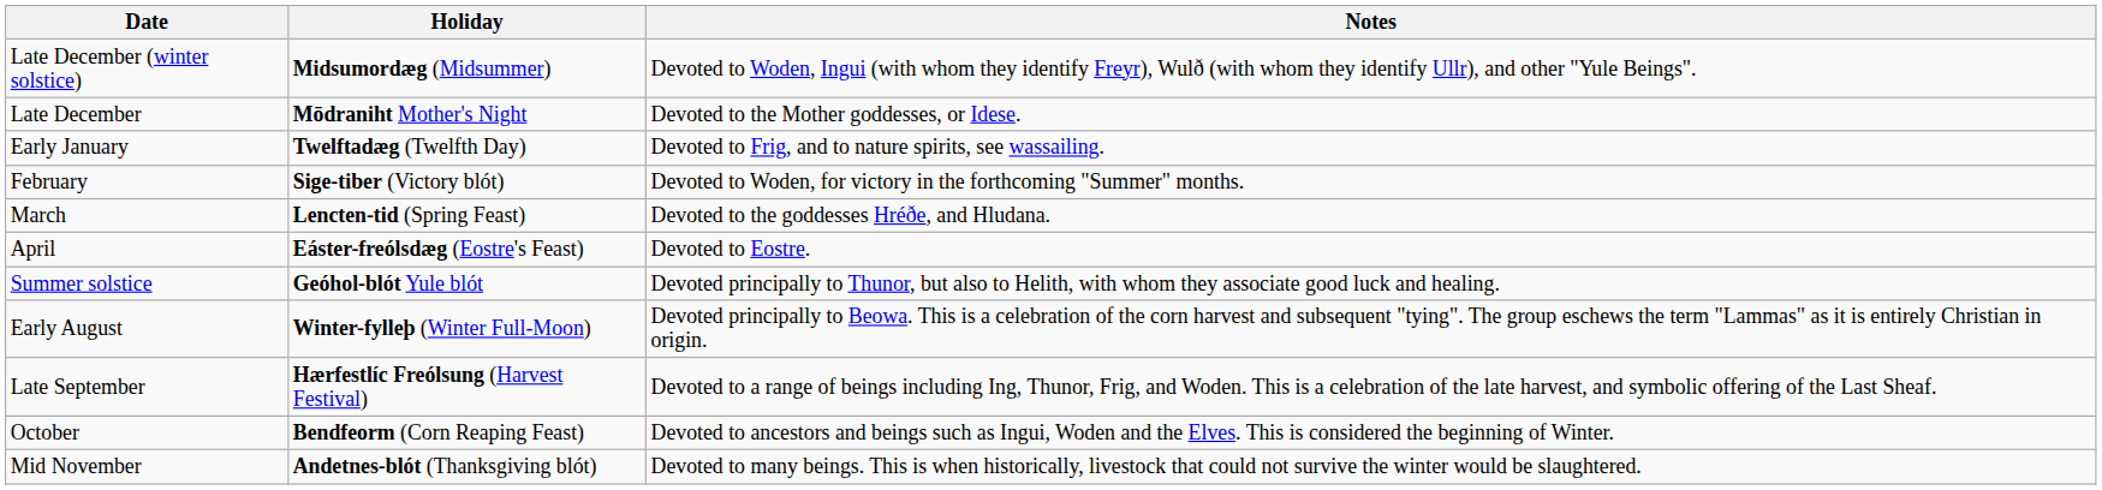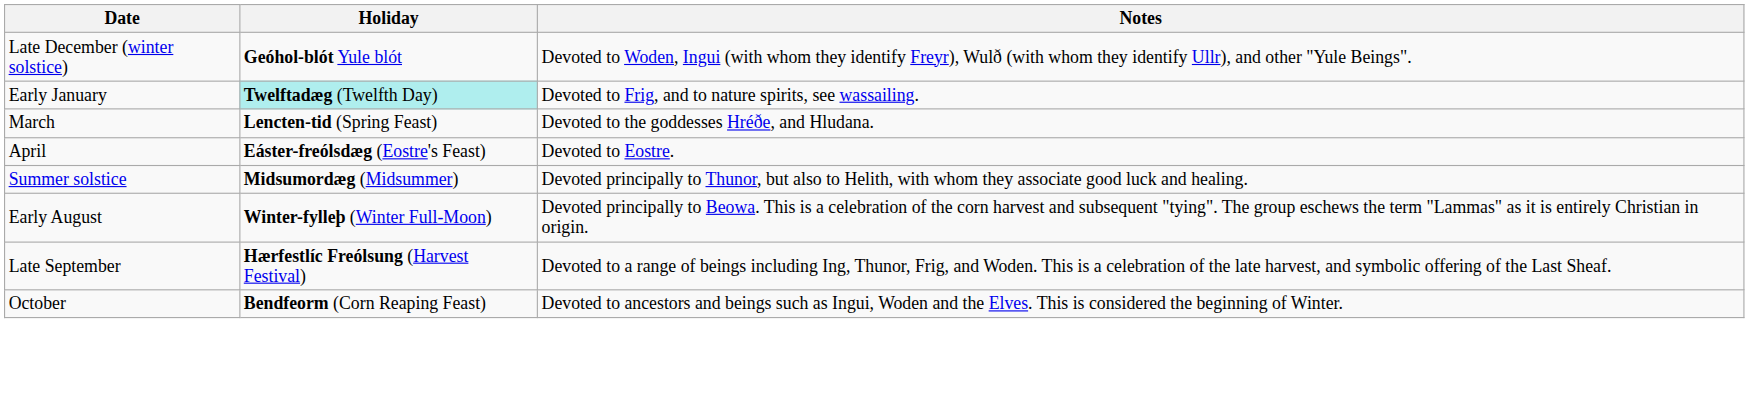 <table class="wikitable">
 <tr>
 <th>Date</th>
 <th>Holiday</th>
 <th>Notes</th>
 </tr>
 <tr>
 <td>Late December (<a href='#'>winter solstice</a>)</td>
-<td><strong>Midsumordæg</strong> (<a href='#'>Midsummer</a>)</td>
+<td><strong>Geóhol-blót</strong> <a href='#'>Yule blót</a></td>
 <td>Devoted to <a href='#'>Woden</a>, <a href='#'>Ingui</a> (with whom they identify <a href='#'>Freyr</a>), Wulð (with whom they identify <a href='#'>Ullr</a>), and other "Yule Beings".</td>
 </tr>
 <tr>
-<td>Late December</td>
-<td><strong>Mōdraniht</strong> <a href='#'>Mother's Night</a></td>
-<td>Devoted to the Mother goddesses, or <a href='#'>Idese</a>.</td>
-</tr>
-<tr>
 <td>Early January</td>
-<td><strong>Twelftadæg</strong> (Twelfth Day)</td>
+<td style="background: paleturquoise;"><strong>Twelftadæg</strong> (Twelfth Day)</td>
 <td>Devoted to <a href='#'>Frig</a>, and to nature spirits, see <a href='#'>wassailing</a>.</td>
-</tr>
-<tr>
-<td>February</td>
-<td><strong>Sige-tiber</strong>  (Victory blót)</td>
-<td>Devoted to Woden, for victory in the forthcoming "Summer" months.</td>
 </tr>
 <tr>
 <td>March</td>
 <td><strong>Lencten-tid</strong> (Spring Feast)</td>
 <td>Devoted to the goddesses <a href='#'>Hréðe</a>, and Hludana.</td>
 </tr>
 <tr>
 <td>April</td>
 <td><strong>Eáster-freólsdæg</strong> (<a href='#'>Eostre</a>'s Feast)</td>
 <td>Devoted to <a href='#'>Eostre</a>.</td>
 </tr>
 <tr>
 <td><a href='#'>Summer solstice</a></td>
-<td><strong>Geóhol-blót</strong> <a href='#'>Yule blót</a></td>
+<td><strong>Midsumordæg</strong> (<a href='#'>Midsummer</a>)</td>
 <td>Devoted principally to <a href='#'>Thunor</a>, but also to Helith, with whom they associate good luck and healing.</td>
 </tr>
 <tr>
 <td>Early August</td>
 <td><strong>Winter-fylleþ</strong> (<a href='#'>Winter Full-Moon</a>)</td>
 <td>Devoted principally to <a href='#'>Beowa</a>. This is a celebration of the corn harvest and subsequent "tying". The group eschews the term "Lammas" as it is entirely Christian in origin.</td>
 </tr>
 <tr>
 <td>Late September</td>
 <td><strong>Hærfestlíc Freólsung</strong> (<a href='#'>Harvest Festival</a>)</td>
 <td>Devoted to a range of beings including Ing, Thunor, Frig, and Woden. This is a celebration of the late harvest, and symbolic offering of the Last Sheaf.</td>
 </tr>
 <tr>
 <td>October</td>
 <td><strong>Bendfeorm</strong> (Corn Reaping Feast)</td>
 <td>Devoted to ancestors and beings such as Ingui, Woden and the <a href='#'>Elves</a>. This is considered the beginning of Winter.</td>
 </tr>
-<tr>
-<td>Mid November</td>
-<td><strong>Andetnes-blót</strong> (Thanksgiving  blót)</td>
-<td>Devoted to many beings.  This is when historically, livestock that could not survive the winter would be slaughtered.</td>
-</tr>
 </table>
